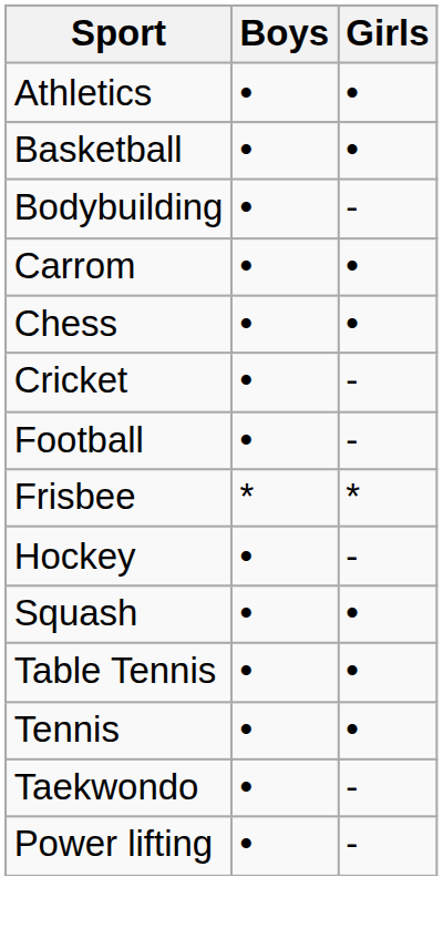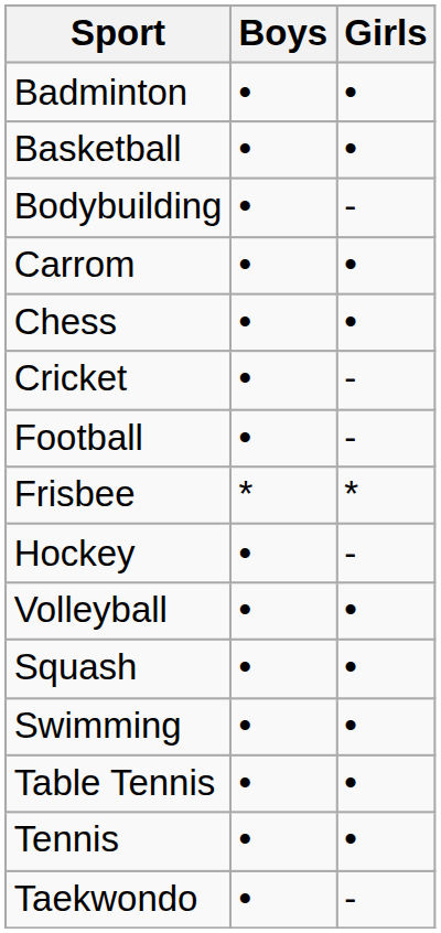 <table class="wikitable">
 <tr>
 <th>Sport</th>
 <th>Boys</th>
 <th>Girls</th>
 </tr>
 <tr>
-<td>Athletics</td>
+<td>Badminton</td>
 <td>•</td>
 <td>•</td>
 </tr>
 <tr>
 <td>Basketball</td>
 <td>•</td>
 <td>•</td>
 </tr>
 <tr>
 <td>Bodybuilding</td>
 <td>•</td>
 <td>-</td>
 </tr>
 <tr>
 <td>Carrom</td>
 <td>•</td>
 <td>•</td>
 </tr>
 <tr>
 <td>Chess</td>
 <td>•</td>
 <td>•</td>
 </tr>
 <tr>
 <td>Cricket</td>
 <td>•</td>
 <td>-</td>
 </tr>
 <tr>
 <td>Football</td>
 <td>•</td>
 <td>-</td>
 </tr>
 <tr>
 <td>Frisbee</td>
 <td>*</td>
 <td>*</td>
 </tr>
 <tr>
 <td>Hockey</td>
 <td>•</td>
 <td>-</td>
 </tr>
 <tr>
+<td>Volleyball</td>
+<td>•</td>
+<td>•</td>
+</tr>
+<tr>
 <td>Squash</td>
+<td>•</td>
+<td>•</td>
+</tr>
+<tr>
+<td>Swimming</td>
 <td>•</td>
 <td>•</td>
 </tr>
 <tr>
 <td>Table Tennis</td>
 <td>•</td>
 <td>•</td>
 </tr>
 <tr>
 <td>Tennis</td>
 <td>•</td>
 <td>•</td>
 </tr>
 <tr>
 <td>Taekwondo</td>
 <td>•</td>
 <td>-</td>
 </tr>
-<tr>
-<td>Power lifting</td>
-<td>•</td>
-<td>-</td>
-</tr>
 </table>
